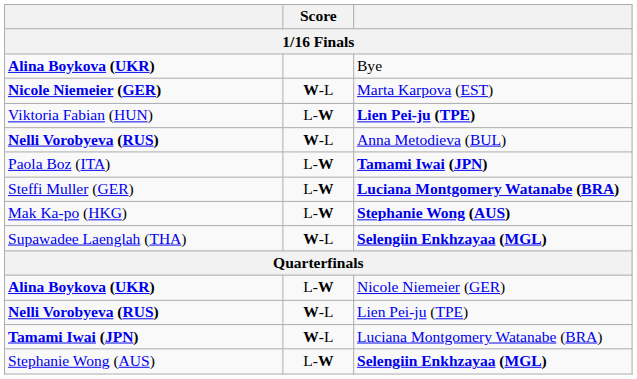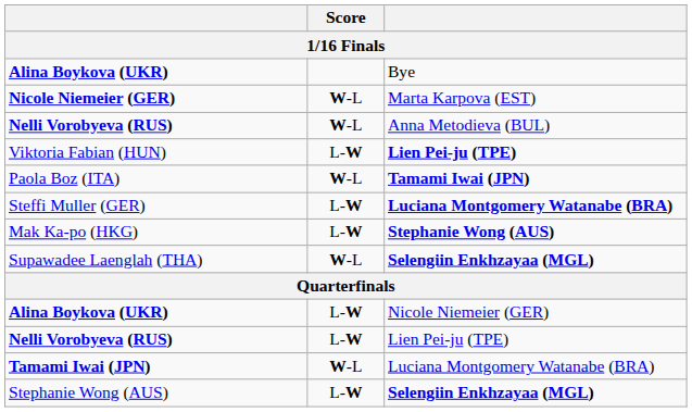 <table class="wikitable" style="text-align: left; ">
 <tr>
 <th align="right" width="280"></th>
 <th width="65">Score</th>
 <th align="left" width="280"></th>
 </tr>
 <tr>
 <th colspan=3>1/16 Finals</th>
 </tr>
 <tr>
 <td><strong> <a href='#'>Alina Boykova</a> (<a href='#'>UKR</a>)</strong></td>
 <td align="center"></td>
 <td>Bye</td>
 </tr>
 <tr>
 <td><strong> <a href='#'>Nicole Niemeier</a> (<a href='#'>GER</a>)</strong></td>
 <td align="center"><strong>W</strong>-L</td>
 <td> <a href='#'>Marta Karpova</a> (<a href='#'>EST</a>)</td>
 </tr>
 <tr>
+<td><strong> <a href='#'>Nelli Vorobyeva</a> (<a href='#'>RUS</a>)</strong></td>
+<td align="center"><strong>W</strong>-L</td>
+<td> <a href='#'>Anna Metodieva</a> (<a href='#'>BUL</a>)</td>
+</tr>
+<tr>
 <td> <a href='#'>Viktoria Fabian</a> (<a href='#'>HUN</a>)</td>
 <td align="center">L-<strong>W</strong></td>
 <td><strong> <a href='#'>Lien Pei-ju</a> (<a href='#'>TPE</a>)</strong></td>
 </tr>
 <tr>
-<td><strong> <a href='#'>Nelli Vorobyeva</a> (<a href='#'>RUS</a>)</strong></td>
+<td> <a href='#'>Paola Boz</a> (<a href='#'>ITA</a>)</td>
 <td align="center"><strong>W</strong>-L</td>
-<td> <a href='#'>Anna Metodieva</a> (<a href='#'>BUL</a>)</td>
-</tr>
-<tr>
-<td> <a href='#'>Paola Boz</a> (<a href='#'>ITA</a>)</td>
-<td align="center">L-<strong>W</strong></td>
 <td><strong> <a href='#'>Tamami Iwai</a> (<a href='#'>JPN</a>)</strong></td>
 </tr>
 <tr>
 <td> <a href='#'>Steffi Muller</a> (<a href='#'>GER</a>)</td>
 <td align="center">L-<strong>W</strong></td>
 <td><strong> <a href='#'>Luciana Montgomery Watanabe</a> (<a href='#'>BRA</a>)</strong></td>
 </tr>
 <tr>
 <td> <a href='#'>Mak Ka-po</a> (<a href='#'>HKG</a>)</td>
 <td align="center">L-<strong>W</strong></td>
 <td><strong> <a href='#'>Stephanie Wong</a> (<a href='#'>AUS</a>)</strong></td>
 </tr>
 <tr>
 <td> <a href='#'>Supawadee Laenglah</a> (<a href='#'>THA</a>)</td>
 <td align="center"><strong>W</strong>-L</td>
 <td><strong> <a href='#'>Selengiin Enkhzayaa</a> (<a href='#'>MGL</a>)</strong></td>
 </tr>
 <tr>
 <th colspan=3>Quarterfinals</th>
 </tr>
 <tr>
 <td><strong> <a href='#'>Alina Boykova</a> (<a href='#'>UKR</a>)</strong></td>
 <td align="center">L-<strong>W</strong></td>
 <td> <a href='#'>Nicole Niemeier</a> (<a href='#'>GER</a>)</td>
 </tr>
 <tr>
 <td><strong> <a href='#'>Nelli Vorobyeva</a> (<a href='#'>RUS</a>)</strong></td>
-<td align="center"><strong>W</strong>-L</td>
+<td align="center">L-<strong>W</strong></td>
 <td> <a href='#'>Lien Pei-ju</a> (<a href='#'>TPE</a>)</td>
 </tr>
 <tr>
 <td><strong> <a href='#'>Tamami Iwai</a> (<a href='#'>JPN</a>)</strong></td>
 <td align="center"><strong>W</strong>-L</td>
 <td> <a href='#'>Luciana Montgomery Watanabe</a> (<a href='#'>BRA</a>)</td>
 </tr>
 <tr>
 <td> <a href='#'>Stephanie Wong</a> (<a href='#'>AUS</a>)</td>
 <td align="center">L-<strong>W</strong></td>
 <td><strong> <a href='#'>Selengiin Enkhzayaa</a> (<a href='#'>MGL</a>)</strong></td>
 </tr>
 </table>
